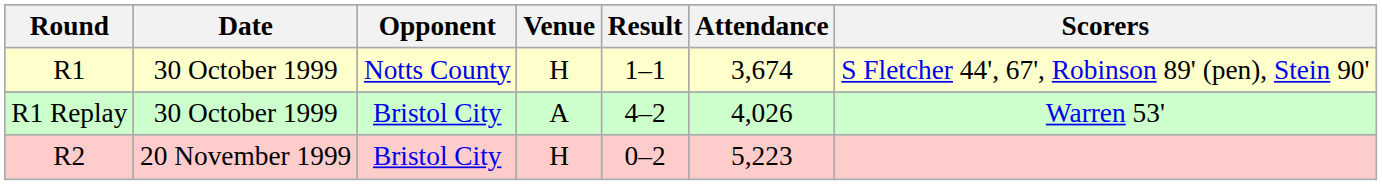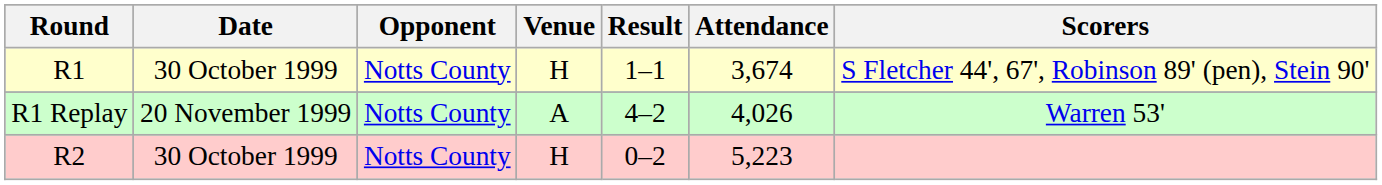 <table class= "wikitable " style="font-size:100%; text-align:center">
 <tr>
 <th>Round</th>
 <th>Date</th>
 <th>Opponent</th>
 <th>Venue</th>
 <th>Result</th>
 <th>Attendance</th>
 <th>Scorers</th>
 </tr>
 <tr style="background: #FFFFCC;">
 <td>R1</td>
 <td>30 October 1999</td>
 <td><a href='#'>Notts County</a></td>
 <td>H</td>
 <td>1–1</td>
 <td>3,674</td>
 <td><a href='#'>S Fletcher</a> 44', 67', <a href='#'>Robinson</a> 89' (pen), <a href='#'>Stein</a> 90'</td>
 </tr>
 <tr style="background: #CCFFCC;">
 <td>R1 Replay</td>
-<td>30 October 1999</td>
-<td><a href='#'>Bristol City</a></td>
+<td>20 November 1999</td>
+<td><a href='#'>Notts County</a></td>
 <td>A</td>
 <td>4–2</td>
 <td>4,026</td>
 <td><a href='#'>Warren</a> 53'</td>
 </tr>
 <tr style="background: #FFCCCC;">
 <td>R2</td>
-<td>20 November 1999</td>
-<td><a href='#'>Bristol City</a></td>
+<td>30 October 1999</td>
+<td><a href='#'>Notts County</a></td>
 <td>H</td>
 <td>0–2</td>
 <td>5,223</td>
 <td></td>
 </tr>
 </table>
